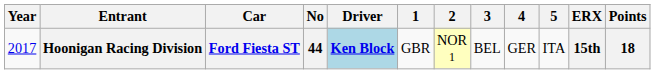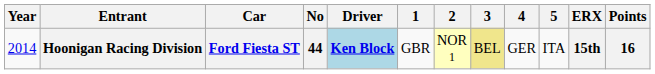 <table class="wikitable" border="1" style="text-align:center; font-size:90%;">
 <tr valign="top">
 <th>Year</th>
 <th>Entrant</th>
 <th>Car</th>
 <th>No</th>
 <th>Driver</th>
 <th>1</th>
 <th>2</th>
 <th>3</th>
 <th>4</th>
 <th>5</th>
 <th>ERX</th>
 <th>Points</th>
 </tr>
 <tr>
-<td><a href='#'>2017</a></td>
+<td><a href='#'>2014</a></td>
 <th>Hoonigan Racing Division</th>
 <th><a href='#'>Ford Fiesta ST</a></th>
 <th>44</th>
 <td align="left" style="background: lightblue;"> <strong><a href='#'>Ken Block</a></strong></td>
 <td>GBR</td>
 <td style="background:#FFFFBF;">NOR<br><small>1</small></td>
-<td>BEL</td>
+<td style="background: khaki;">BEL</td>
 <td>GER</td>
 <td>ITA</td>
 <th>15th</th>
-<th>18</th>
+<th>16</th>
 </tr>
 </table>
